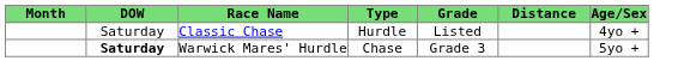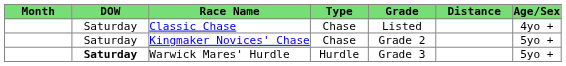 <table class = "sortable" | border="1" cellpadding="0" style="border-collapse: collapse; font-size:90%">
 <tr bgcolor="#77dd77" align="center">
 <th style="width:70px">Month</th>
 <th style="width:80px">DOW</th>
 <th>Race Name</th>
 <th style="width:60px">Type</th>
 <th style="width:70px"><strong>Grade</strong></th>
 <th style="width:80px">Distance</th>
 <th style="width:50px">Age/Sex</th>
 </tr>
 <tr>
 <td style="text-align:center"></td>
 <td style="text-align:center">Saturday</td>
 <td><a href='#'>Classic Chase</a></td>
-<td style="text-align:center">Hurdle</td>
+<td style="text-align:center">Chase</td>
 <td style="text-align:center">Listed</td>
 <td style="text-align:center"></td>
 <td style="text-align:center">4yo +</td>
 </tr>
 <tr>
 <td style="text-align:center"></td>
+<td style="text-align:center">Saturday</td>
+<td><a href='#'>Kingmaker Novices' Chase</a></td>
+<td style="text-align:center">Chase</td>
+<td style="text-align:center">Grade 2</td>
+<td style="text-align:center"></td>
+<td style="text-align:center">5yo +</td>
+</tr>
+<tr>
+<td style="text-align:center"></td>
 <td style="text-align:center"><strong>Saturday</strong></td>
 <td>Warwick Mares' Hurdle</td>
-<td style="text-align:center">Chase</td>
+<td style="text-align:center">Hurdle</td>
 <td style="text-align:center">Grade 3</td>
 <td style="text-align:center"></td>
 <td style="text-align:center">5yo +</td>
 </tr>
 </table>
